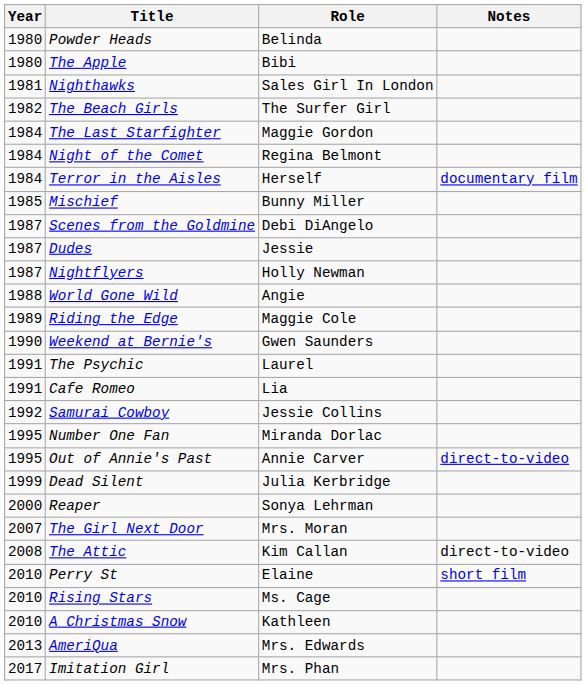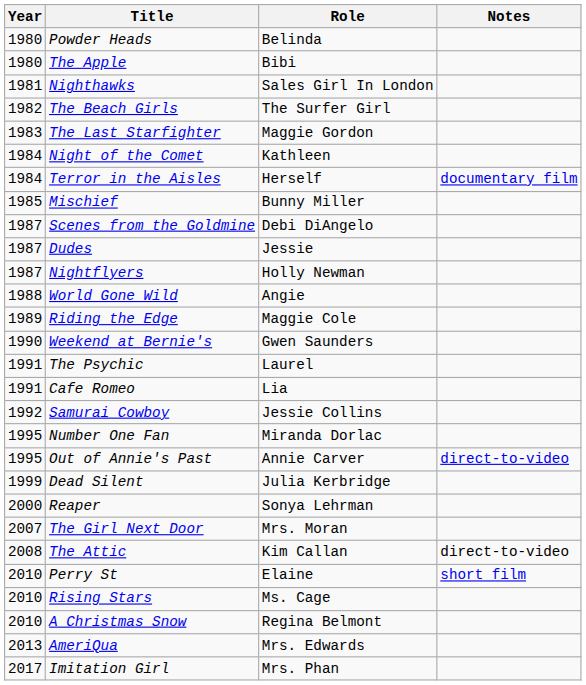 <table class="wikitable sortable">
 <tr>
 <th>Year</th>
 <th>Title</th>
 <th>Role</th>
 <th class="unsortable">Notes</th>
 </tr>
 <tr>
 <td>1980</td>
 <td><em>Powder Heads</em></td>
 <td>Belinda</td>
 <td></td>
 </tr>
 <tr>
 <td>1980</td>
 <td data-sort-value="Apple, The"><em><a href='#'>The Apple</a></em></td>
 <td>Bibi</td>
 <td></td>
 </tr>
 <tr>
 <td>1981</td>
 <td><em><a href='#'>Nighthawks</a></em></td>
 <td>Sales Girl In London</td>
 <td></td>
 </tr>
 <tr>
 <td>1982</td>
 <td data-sort-value="Beach Girls, The"><em><a href='#'>The Beach Girls</a></em></td>
 <td>The Surfer Girl</td>
 <td></td>
 </tr>
 <tr>
-<td>1984</td>
+<td>1983</td>
 <td data-sort-value="Last Starfighter, The"><em><a href='#'>The Last Starfighter</a></em></td>
 <td>Maggie Gordon</td>
 <td></td>
 </tr>
 <tr>
 <td>1984</td>
 <td><em><a href='#'>Night of the Comet</a></em></td>
-<td>Regina Belmont</td>
+<td>Kathleen</td>
 <td></td>
 </tr>
 <tr>
 <td>1984</td>
 <td><em><a href='#'>Terror in the Aisles</a></em></td>
 <td>Herself</td>
 <td><a href='#'>documentary film</a></td>
 </tr>
 <tr>
 <td>1985</td>
 <td><em><a href='#'>Mischief</a></em></td>
 <td>Bunny Miller</td>
 <td></td>
 </tr>
 <tr>
 <td>1987</td>
 <td><em><a href='#'>Scenes from the Goldmine</a></em></td>
 <td>Debi DiAngelo</td>
 <td></td>
 </tr>
 <tr>
 <td>1987</td>
 <td><em><a href='#'>Dudes</a></em></td>
 <td>Jessie</td>
 <td></td>
 </tr>
 <tr>
 <td>1987</td>
 <td><em><a href='#'>Nightflyers</a></em></td>
 <td>Holly Newman</td>
 <td></td>
 </tr>
 <tr>
 <td>1988</td>
 <td><em><a href='#'>World Gone Wild</a></em></td>
 <td>Angie</td>
 <td></td>
 </tr>
 <tr>
 <td>1989</td>
 <td><em><a href='#'>Riding the Edge</a></em></td>
 <td>Maggie Cole</td>
 <td></td>
 </tr>
 <tr>
 <td>1990</td>
 <td><em><a href='#'>Weekend at Bernie's</a></em></td>
 <td>Gwen Saunders</td>
 <td></td>
 </tr>
 <tr>
 <td>1991</td>
 <td data-sort-value="Psychic, The"><em>The Psychic</em></td>
 <td>Laurel</td>
 <td></td>
 </tr>
 <tr>
 <td>1991</td>
 <td><em>Cafe Romeo</em></td>
 <td>Lia</td>
 <td></td>
 </tr>
 <tr>
 <td>1992</td>
 <td><em><a href='#'>Samurai Cowboy</a></em></td>
 <td>Jessie Collins</td>
 <td></td>
 </tr>
 <tr>
 <td>1995</td>
 <td><em>Number One Fan</em></td>
 <td>Miranda Dorlac</td>
 <td></td>
 </tr>
 <tr>
 <td>1995</td>
 <td><em>Out of Annie's Past</em></td>
 <td>Annie Carver</td>
 <td><a href='#'>direct-to-video</a></td>
 </tr>
 <tr>
 <td>1999</td>
 <td><em>Dead Silent</em></td>
 <td>Julia Kerbridge</td>
 <td></td>
 </tr>
 <tr>
 <td>2000</td>
 <td><em>Reaper</em></td>
 <td>Sonya Lehrman</td>
 <td></td>
 </tr>
 <tr>
 <td>2007</td>
 <td data-sort-value="Girl Next Door, The"><em><a href='#'>The Girl Next Door</a></em></td>
 <td>Mrs. Moran</td>
 <td></td>
 </tr>
 <tr>
 <td>2008</td>
 <td data-sort-value="Attic, The"><em><a href='#'>The Attic</a></em></td>
 <td>Kim Callan</td>
 <td>direct-to-video</td>
 </tr>
 <tr>
 <td>2010</td>
 <td><em>Perry St</em></td>
 <td>Elaine</td>
 <td><a href='#'>short film</a></td>
 </tr>
 <tr>
 <td>2010</td>
 <td><em><a href='#'>Rising Stars</a></em></td>
 <td>Ms. Cage</td>
 <td></td>
 </tr>
 <tr>
 <td>2010</td>
 <td data-sort-value="Christmas Snow, A"><em><a href='#'>A Christmas Snow</a></em></td>
-<td>Kathleen</td>
+<td>Regina Belmont</td>
 <td></td>
 </tr>
 <tr>
 <td>2013</td>
 <td><em><a href='#'>AmeriQua</a></em></td>
 <td>Mrs. Edwards</td>
 <td></td>
 </tr>
 <tr>
 <td>2017</td>
 <td><em>Imitation Girl</em></td>
 <td>Mrs. Phan</td>
 <td></td>
 </tr>
 </table>
